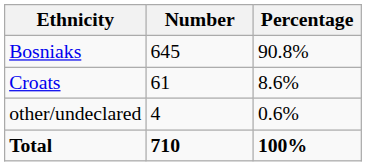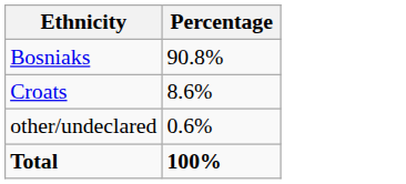 <table class="wikitable">
 <tr>
 <th width="100px">Ethnicity</th>
-<th width="80px">Number</th>
 <th width="80px">Percentage</th>
 </tr>
 <tr>
 <td><a href='#'>Bosniaks</a></td>
-<td>645</td>
 <td>90.8%</td>
 </tr>
 <tr>
 <td><a href='#'>Croats</a></td>
-<td>61</td>
 <td>8.6%</td>
 </tr>
 <tr>
 <td>other/undeclared</td>
-<td>4</td>
 <td>0.6%</td>
 </tr>
 <tr>
 <td><strong>Total</strong></td>
-<td><strong>710</strong></td>
 <td><strong>100%</strong></td>
 </tr>
 </table>
